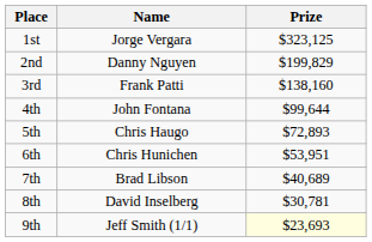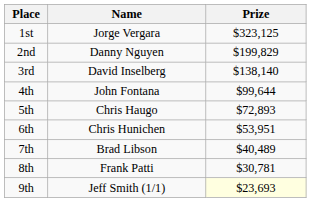 <table class="wikitable">
 <tr>
 <th width="50">Place</th>
 <th width="200">Name</th>
 <th width="125">Prize</th>
 </tr>
 <tr>
 <td align = "center">1st</td>
 <td align = "center">Jorge Vergara</td>
 <td align = "center">$323,125</td>
 </tr>
 <tr>
 <td align = "center">2nd</td>
 <td align = "center">Danny Nguyen</td>
 <td align = "center">$199,829</td>
 </tr>
 <tr>
 <td align = "center">3rd</td>
-<td align = "center">Frank Patti</td>
-<td align = "center">$138,160</td>
+<td align = "center">David Inselberg</td>
+<td align = "center">$138,140</td>
 </tr>
 <tr>
 <td align = "center">4th</td>
 <td align = "center">John Fontana</td>
 <td align = "center">$99,644</td>
 </tr>
 <tr>
 <td align = "center">5th</td>
 <td align = "center">Chris Haugo</td>
 <td align = "center">$72,893</td>
 </tr>
 <tr>
 <td align = "center">6th</td>
 <td align = "center">Chris Hunichen</td>
 <td align = "center">$53,951</td>
 </tr>
 <tr>
 <td align = "center">7th</td>
 <td align = "center">Brad Libson</td>
-<td align = "center">$40,689</td>
+<td align = "center">$40,489</td>
 </tr>
 <tr>
 <td align = "center">8th</td>
-<td align = "center">David Inselberg</td>
+<td align = "center">Frank Patti</td>
 <td align = "center">$30,781</td>
 </tr>
 <tr>
 <td align = "center">9th</td>
 <td align = "center">Jeff Smith (1/1)</td>
 <td align = "center" style="background: lightyellow;">$23,693</td>
 </tr>
 </table>
